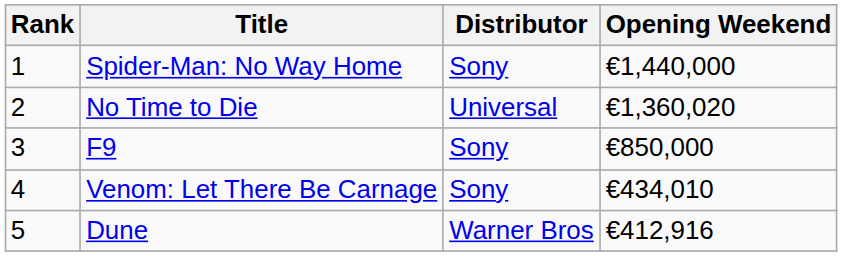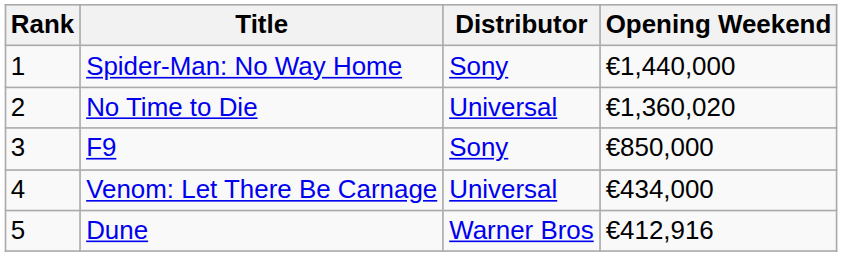 <table class="wikitable sortable" style="margin:auto; margin:auto;">
 <tr>
 <th>Rank</th>
 <th>Title</th>
 <th>Distributor</th>
 <th>Opening Weekend</th>
 </tr>
 <tr>
 <td>1</td>
 <td><a href='#'>Spider-Man: No Way Home</a></td>
 <td><a href='#'>Sony</a></td>
 <td>€1,440,000</td>
 </tr>
 <tr>
 <td>2</td>
 <td><a href='#'>No Time to Die</a></td>
 <td><a href='#'>Universal</a></td>
 <td>€1,360,020</td>
 </tr>
 <tr>
 <td>3</td>
 <td><a href='#'>F9</a></td>
 <td><a href='#'>Sony</a></td>
 <td>€850,000</td>
 </tr>
 <tr>
 <td>4</td>
 <td><a href='#'>Venom: Let There Be Carnage</a></td>
-<td><a href='#'>Sony</a></td>
-<td>€434,010</td>
+<td><a href='#'>Universal</a></td>
+<td>€434,000</td>
 </tr>
 <tr>
 <td>5</td>
 <td><a href='#'>Dune</a></td>
 <td><a href='#'>Warner Bros</a></td>
 <td>€412,916</td>
 </tr>
 </table>
